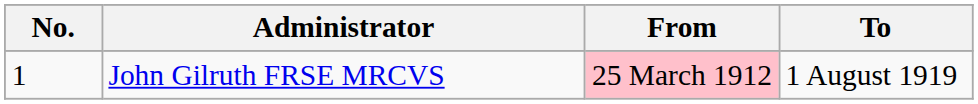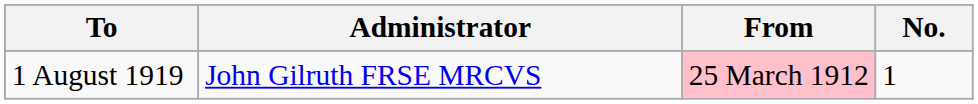 <table class="wikitable">
 <tr>
-<th width="10%">No.</th>
+<th width="20%">To</th>
 <th width="50%">Administrator</th>
 <th width="20%">From</th>
-<th width="20%">To</th>
+<th width="10%">No.</th>
 </tr>
 <tr>
-<td>1</td>
+<td>1 August 1919</td>
 <td><a href='#'>John Gilruth FRSE MRCVS</a></td>
 <td style="background: pink;">25 March 1912</td>
-<td>1 August 1919</td>
+<td>1</td>
 </tr>
 </table>
